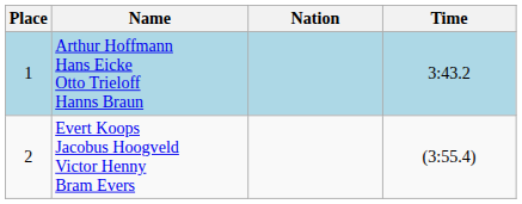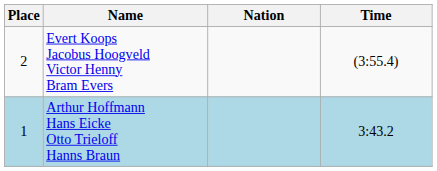 <table class=wikitable>
 <tr>
 <th width=20>Place</th>
 <th width=180>Name</th>
 <th width=120>Nation</th>
 <th width=120>Time</th>
 </tr>
+<tr>
+<td align=center>2</td>
+<td><a href='#'>Evert Koops</a> <br> <a href='#'>Jacobus Hoogveld</a> <br> <a href='#'>Victor Henny</a> <br> <a href='#'>Bram Evers</a></td>
+<td></td>
+<td align=center>(3:55.4)</td>
+</tr>
 <tr bgcolor=lightblue>
 <td align=center>1</td>
 <td><a href='#'>Arthur Hoffmann</a> <br> <a href='#'>Hans Eicke</a> <br> <a href='#'>Otto Trieloff</a> <br> <a href='#'>Hanns Braun</a></td>
 <td></td>
 <td align=center>3:43.2</td>
 </tr>
-<tr>
-<td align=center>2</td>
-<td><a href='#'>Evert Koops</a> <br> <a href='#'>Jacobus Hoogveld</a> <br> <a href='#'>Victor Henny</a> <br> <a href='#'>Bram Evers</a></td>
-<td></td>
-<td align=center>(3:55.4)</td>
-</tr>
 </table>
